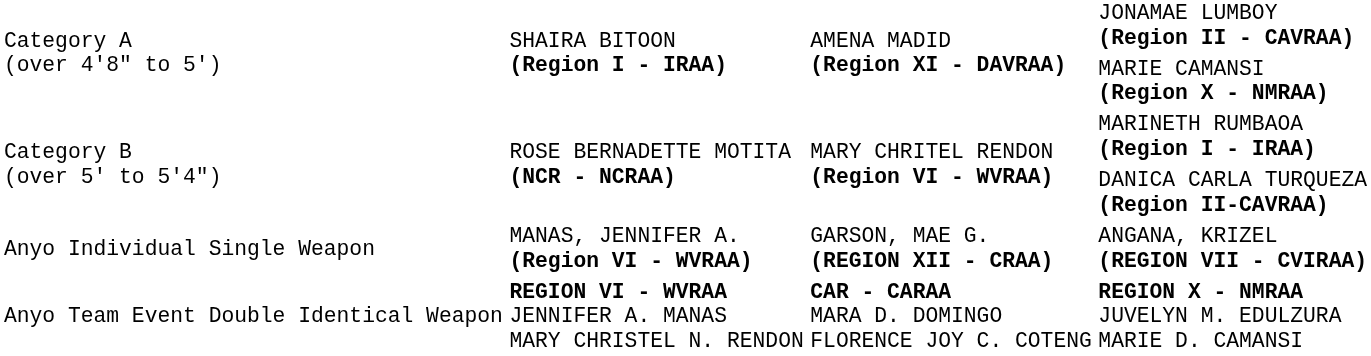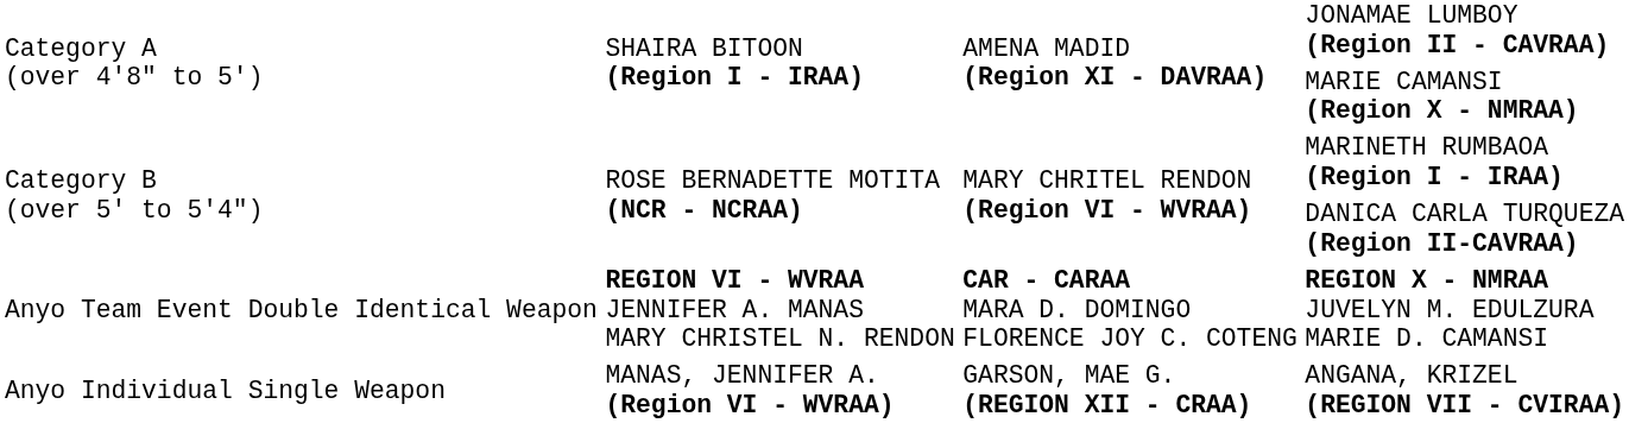 <table>
 <tr>
 <td rowspan=2>Category A <br> (over 4'8" to 5')</td>
 <td rowspan=2>SHAIRA BITOON <br> <strong>(Region I - IRAA)</strong></td>
 <td rowspan=2>AMENA MADID <br><strong>(Region XI - DAVRAA)</strong></td>
 <td>JONAMAE LUMBOY <br><strong>(Region II - CAVRAA)</strong></td>
 </tr>
 <tr>
 <td>MARIE CAMANSI <br><strong>(Region X - NMRAA)</strong></td>
 </tr>
 <tr>
 <td rowspan=2>Category B <br> (over 5' to 5'4")</td>
 <td rowspan=2>ROSE BERNADETTE MOTITA <br><strong>(NCR - NCRAA)</strong></td>
 <td rowspan=2>MARY CHRITEL RENDON <br><strong>(Region VI - WVRAA)</strong></td>
 <td>MARINETH RUMBAOA<br> <strong>(Region I - IRAA)</strong></td>
 </tr>
 <tr>
 <td>DANICA CARLA TURQUEZA <br><strong>(Region II-CAVRAA)</strong></td>
 </tr>
 <tr>
+<td rowspan=1>Anyo Team Event Double Identical Weapon</td>
+<td rowspan=1><strong>REGION VI - WVRAA</strong> <br> JENNIFER A. MANAS <br> MARY CHRISTEL N. RENDON</td>
+<td rowspan=1><strong>CAR - CARAA</strong> <br> MARA D. DOMINGO  <br> FLORENCE JOY C. COTENG</td>
+<td><strong>REGION X - NMRAA</strong> <br> JUVELYN M. EDULZURA <br> MARIE D. CAMANSI</td>
+</tr>
+<tr>
 <td rowspan=1>Anyo Individual Single Weapon</td>
 <td rowspan=1>MANAS, JENNIFER A. <br><strong>(Region VI - WVRAA)</strong></td>
 <td rowspan=1>GARSON, MAE G. <br><strong>(REGION XII - CRAA)</strong></td>
 <td>ANGANA, KRIZEL <br><strong>(REGION VII - CVIRAA)</strong></td>
 </tr>
-<tr>
-<td rowspan=1>Anyo Team Event Double Identical Weapon</td>
-<td rowspan=1><strong>REGION VI - WVRAA</strong> <br> JENNIFER A. MANAS <br> MARY CHRISTEL N. RENDON</td>
-<td rowspan=1><strong>CAR - CARAA</strong> <br> MARA D. DOMINGO  <br> FLORENCE JOY C. COTENG</td>
-<td><strong>REGION X - NMRAA</strong> <br> JUVELYN M. EDULZURA <br> MARIE D. CAMANSI</td>
-</tr>
 </table>
